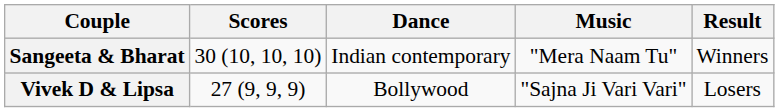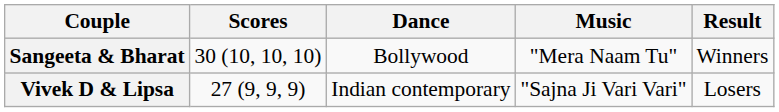 <table class="wikitable plainrowheaders sortable" style="text-align:center;">
 <tr>
 <th class="sortable" scope="col" style="text-align:center">Couple</th>
 <th>Scores</th>
 <th class="unsortable" scope="col">Dance</th>
 <th scope="col" class="unsortable">Music</th>
 <th scope="col" class="unsortable">Result</th>
 </tr>
 <tr>
 <th>Sangeeta & Bharat</th>
 <td>30 (10, 10, 10)</td>
-<td>Indian contemporary</td>
+<td>Bollywood</td>
 <td>"Mera Naam Tu"</td>
 <td>Winners</td>
 </tr>
 <tr>
 <th>Vivek D & Lipsa</th>
 <td>27 (9, 9, 9)</td>
-<td>Bollywood</td>
+<td>Indian contemporary</td>
 <td>"Sajna Ji Vari Vari"</td>
 <td>Losers</td>
 </tr>
 </table>
